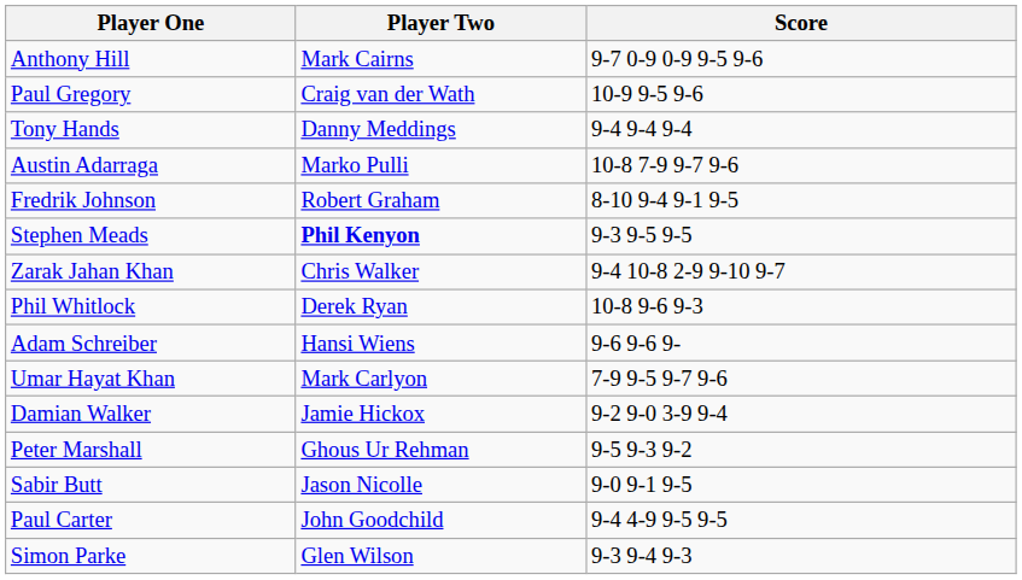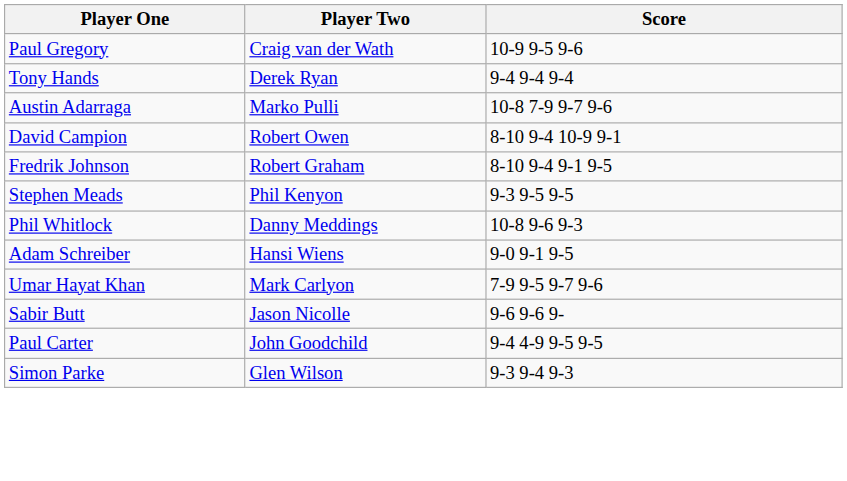 <table class="wikitable">
 <tr>
 <th width=200>Player One</th>
 <th width=200>Player Two</th>
 <th width=300>Score</th>
-</tr>
-<tr>
-<td> <a href='#'>Anthony Hill</a></td>
-<td> <a href='#'>Mark Cairns</a></td>
-<td>9-7 0-9 0-9 9-5 9-6</td>
 </tr>
 <tr>
 <td> <a href='#'>Paul Gregory</a></td>
 <td> <a href='#'>Craig van der Wath</a></td>
 <td>10-9 9-5 9-6</td>
 </tr>
 <tr>
 <td> <a href='#'>Tony Hands</a></td>
-<td> <a href='#'>Danny Meddings</a></td>
+<td> <a href='#'>Derek Ryan</a></td>
 <td>9-4 9-4 9-4</td>
 </tr>
 <tr>
 <td> <a href='#'>Austin Adarraga</a></td>
 <td> <a href='#'>Marko Pulli</a></td>
 <td>10-8 7-9 9-7 9-6</td>
 </tr>
 <tr>
+<td> <a href='#'>David Campion</a></td>
+<td> <a href='#'>Robert Owen</a></td>
+<td>8-10 9-4 10-9 9-1</td>
+</tr>
+<tr>
 <td> <a href='#'>Fredrik Johnson</a></td>
 <td> <a href='#'>Robert Graham</a></td>
 <td>8-10 9-4 9-1 9-5</td>
 </tr>
 <tr>
 <td> <a href='#'>Stephen Meads</a></td>
-<td><strong> <a href='#'>Phil Kenyon</a></strong></td>
+<td> <a href='#'>Phil Kenyon</a></td>
 <td>9-3 9-5 9-5</td>
 </tr>
 <tr>
-<td> <a href='#'>Zarak Jahan Khan</a></td>
-<td> <a href='#'>Chris Walker</a></td>
-<td>9-4 10-8 2-9 9-10 9-7</td>
-</tr>
-<tr>
 <td> <a href='#'>Phil Whitlock</a></td>
-<td> <a href='#'>Derek Ryan</a></td>
+<td> <a href='#'>Danny Meddings</a></td>
 <td>10-8 9-6 9-3</td>
 </tr>
 <tr>
 <td> <a href='#'>Adam Schreiber</a></td>
 <td> <a href='#'>Hansi Wiens</a></td>
-<td>9-6 9-6 9-</td>
+<td>9-0 9-1 9-5</td>
 </tr>
 <tr>
 <td> <a href='#'>Umar Hayat Khan</a></td>
 <td> <a href='#'>Mark Carlyon</a></td>
 <td>7-9 9-5 9-7 9-6</td>
 </tr>
 <tr>
-<td> <a href='#'>Damian Walker</a></td>
-<td> <a href='#'>Jamie Hickox</a></td>
-<td>9-2 9-0 3-9 9-4</td>
-</tr>
-<tr>
-<td> <a href='#'>Peter Marshall</a></td>
-<td> <a href='#'>Ghous Ur Rehman</a></td>
-<td>9-5 9-3 9-2</td>
-</tr>
-<tr>
 <td> <a href='#'>Sabir Butt</a></td>
 <td> <a href='#'>Jason Nicolle</a></td>
-<td>9-0 9-1 9-5</td>
+<td>9-6 9-6 9-</td>
 </tr>
 <tr>
 <td> <a href='#'>Paul Carter</a></td>
 <td> <a href='#'>John Goodchild</a></td>
 <td>9-4 4-9 9-5 9-5</td>
 </tr>
 <tr>
 <td> <a href='#'>Simon Parke</a></td>
 <td> <a href='#'>Glen Wilson</a></td>
 <td>9-3 9-4 9-3</td>
 </tr>
 </table>
